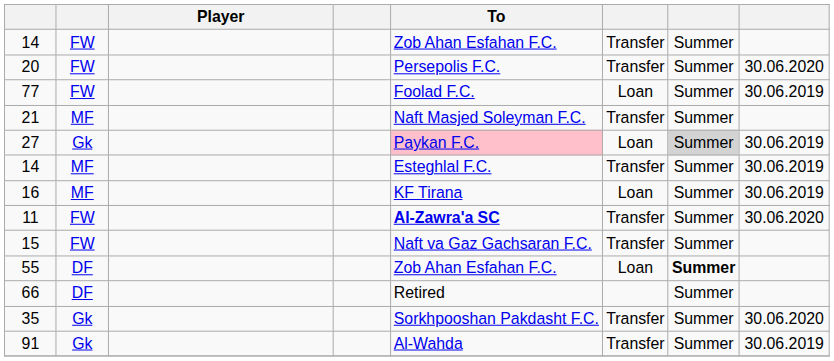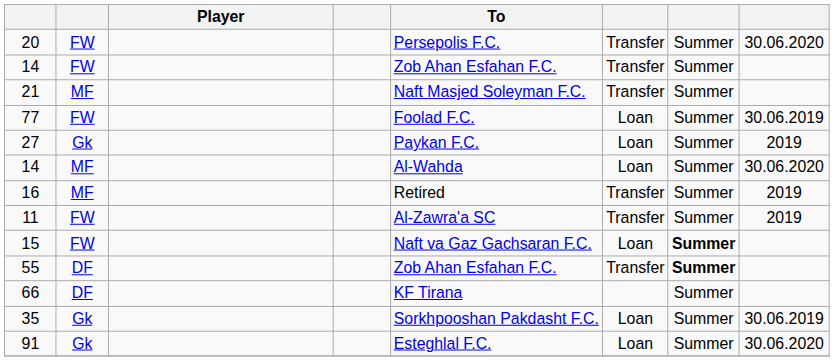 <table class="wikitable" style="text-align:center">
 <tr>
 <th style="width:45px;"></th>
 <th style="width:45px;"></th>
 <th style="width:220px;">Player</th>
 <th style="width:50px;"></th>
 <th>To</th>
 <th></th>
 <th></th>
 <th style="width:84px;"></th>
 </tr>
 <tr>
+<td>20</td>
+<td><a href='#'>FW</a></td>
+<td align="Left"> </td>
+<td></td>
+<td style="text-align:Left"> <a href='#'>Persepolis F.C.</a></td>
+<td>Transfer</td>
+<td>Summer</td>
+<td>30.06.2020</td>
+</tr>
+<tr>
 <td>14</td>
 <td><a href='#'>FW</a></td>
 <td align="Left"> </td>
 <td></td>
 <td style="text-align:Left"> <a href='#'>Zob Ahan Esfahan F.C.</a></td>
 <td>Transfer</td>
 <td>Summer</td>
 <td></td>
 </tr>
 <tr>
-<td>20</td>
-<td><a href='#'>FW</a></td>
+<td>21</td>
+<td><a href='#'>MF</a></td>
 <td align="Left"> </td>
 <td></td>
-<td style="text-align:Left"> <a href='#'>Persepolis F.C.</a></td>
+<td style="text-align:Left"> <a href='#'>Naft Masjed Soleyman F.C.</a></td>
 <td>Transfer</td>
 <td>Summer</td>
-<td>30.06.2020</td>
+<td></td>
 </tr>
 <tr>
 <td>77</td>
 <td><a href='#'>FW</a></td>
 <td align="Left"> </td>
 <td></td>
 <td style="text-align:Left"> <a href='#'>Foolad F.C.</a></td>
 <td>Loan</td>
 <td>Summer</td>
 <td>30.06.2019</td>
 </tr>
 <tr>
-<td>21</td>
-<td><a href='#'>MF</a></td>
-<td align="Left"> </td>
-<td></td>
-<td style="text-align:Left"> <a href='#'>Naft Masjed Soleyman F.C.</a></td>
-<td>Transfer</td>
-<td>Summer</td>
-<td></td>
-</tr>
-<tr>
 <td>27</td>
 <td><a href='#'>Gk</a></td>
 <td align="Left"> </td>
 <td></td>
-<td style="background: pink; text-align:Left"> <a href='#'>Paykan F.C.</a></td>
+<td style="text-align:Left"> <a href='#'>Paykan F.C.</a></td>
 <td>Loan</td>
-<td style="background: lightgrey;">Summer</td>
-<td>30.06.2019</td>
+<td>Summer</td>
+<td>2019</td>
 </tr>
 <tr>
 <td>14</td>
 <td><a href='#'>MF</a></td>
 <td align="Left"> </td>
 <td></td>
-<td style="text-align:Left"> <a href='#'>Esteghlal F.C.</a></td>
-<td>Transfer</td>
+<td style="text-align:left"> <a href='#'>Al-Wahda</a></td>
+<td>Loan</td>
 <td>Summer</td>
-<td>30.06.2019</td>
+<td>30.06.2020</td>
 </tr>
 <tr>
 <td>16</td>
 <td><a href='#'>MF</a></td>
 <td align="Left"> </td>
 <td></td>
-<td style="text-align:Left"> <a href='#'>KF Tirana</a></td>
-<td>Loan</td>
+<td style="text-align:left">Retired</td>
+<td>Transfer</td>
 <td>Summer</td>
-<td>30.06.2019</td>
+<td>2019</td>
 </tr>
 <tr>
 <td>11</td>
 <td><a href='#'>FW</a></td>
 <td align="Left"> </td>
 <td></td>
-<td style="text-align:Left"><strong> <a href='#'>Al-Zawra'a SC</a></strong></td>
+<td style="text-align:Left"> <a href='#'>Al-Zawra'a SC</a></td>
 <td>Transfer</td>
 <td>Summer</td>
-<td>30.06.2020</td>
+<td>2019</td>
 </tr>
 <tr>
 <td>15</td>
 <td><a href='#'>FW</a></td>
 <td align="Left"> </td>
 <td></td>
 <td style="text-align:Left"> <a href='#'>Naft va Gaz Gachsaran F.C.</a></td>
-<td>Transfer</td>
-<td>Summer</td>
+<td>Loan</td>
+<td><strong>Summer</strong></td>
 <td></td>
 </tr>
 <tr>
 <td>55</td>
 <td><a href='#'>DF</a></td>
 <td align="Left"> </td>
 <td></td>
 <td style="text-align:Left"> <a href='#'>Zob Ahan Esfahan F.C.</a></td>
-<td>Loan</td>
+<td>Transfer</td>
 <td><strong>Summer</strong></td>
 <td></td>
 </tr>
 <tr>
 <td>66</td>
 <td><a href='#'>DF</a></td>
 <td align="left"> </td>
 <td></td>
-<td style="text-align:left">Retired</td>
+<td style="text-align:Left"> <a href='#'>KF Tirana</a></td>
 <td></td>
 <td>Summer</td>
 <td></td>
 </tr>
 <tr>
 <td>35</td>
 <td><a href='#'>Gk</a></td>
 <td align="left"> </td>
 <td></td>
 <td style="text-align:Left"> <a href='#'>Sorkhpooshan Pakdasht F.C.</a></td>
-<td>Transfer</td>
+<td>Loan</td>
 <td>Summer</td>
-<td>30.06.2020</td>
+<td>30.06.2019</td>
 </tr>
 <tr>
 <td>91</td>
 <td><a href='#'>Gk</a></td>
 <td align="left"> </td>
 <td></td>
-<td style="text-align:left"> <a href='#'>Al-Wahda</a></td>
-<td>Transfer</td>
+<td style="text-align:Left"> <a href='#'>Esteghlal F.C.</a></td>
+<td>Loan</td>
 <td>Summer</td>
-<td>30.06.2019</td>
+<td>30.06.2020</td>
 </tr>
 <tr>
 </tr>
 </table>
